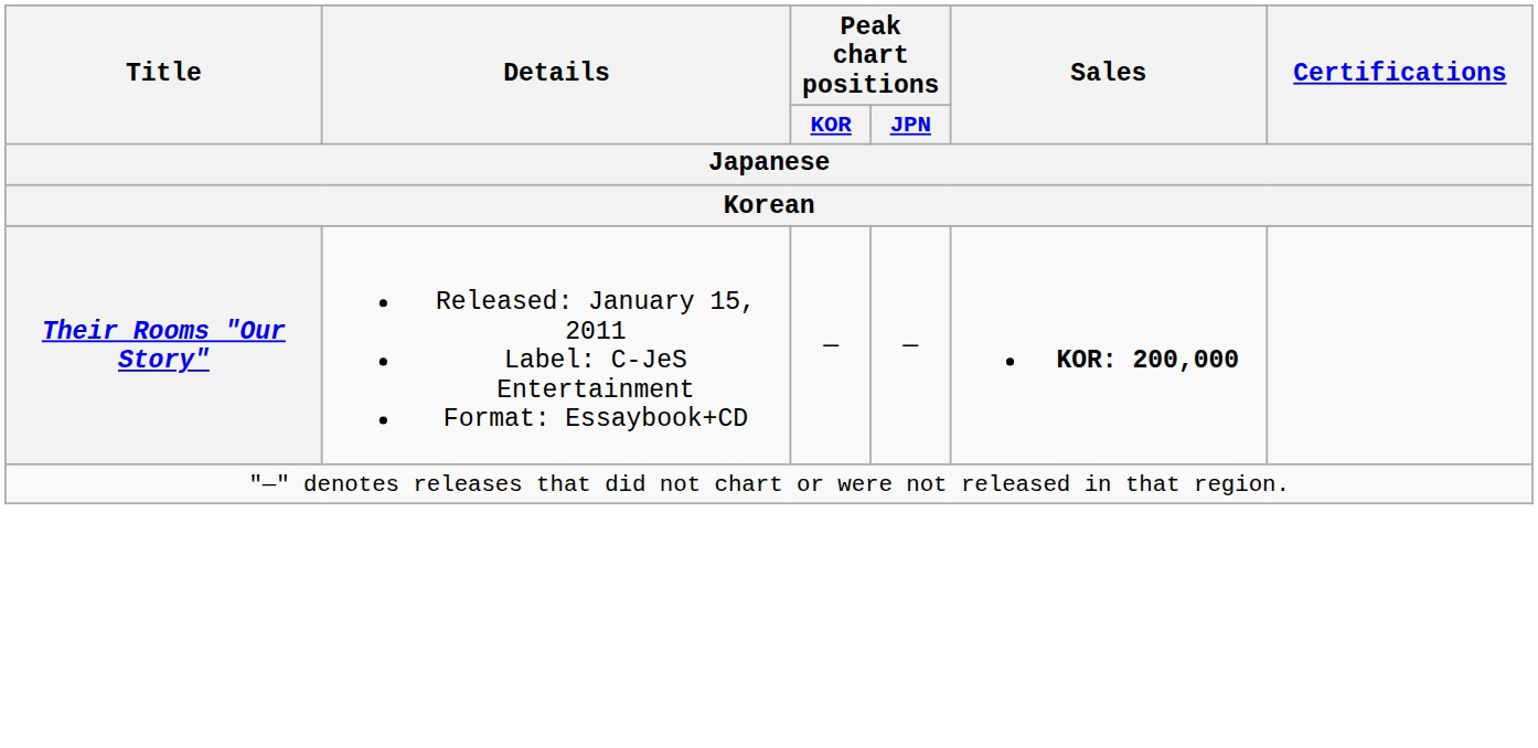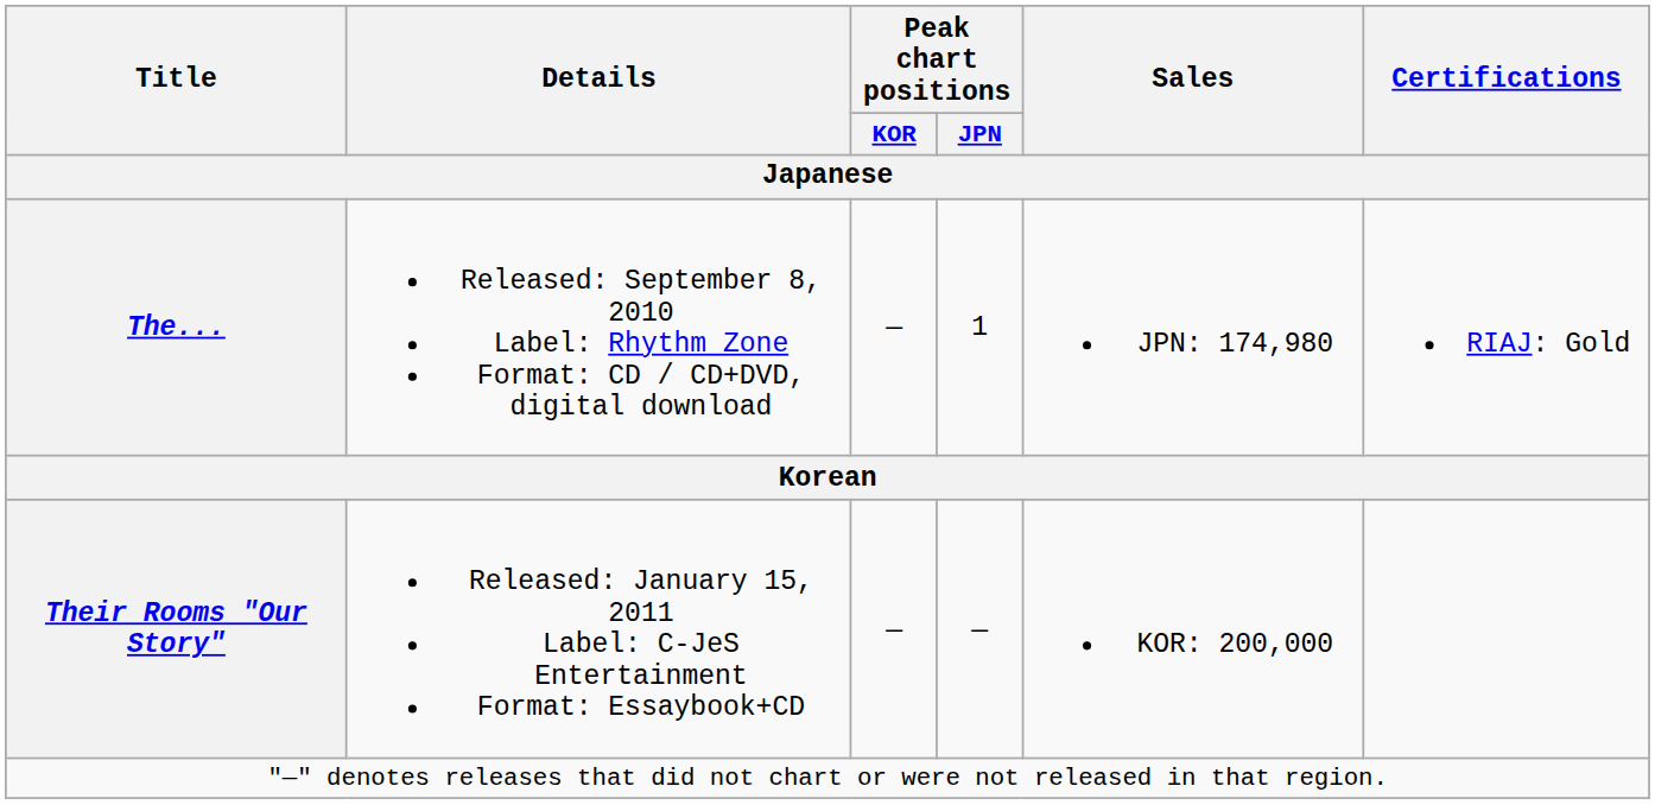 <table class="wikitable plainrowheaders" style="text-align:center;">
 <tr>
 <th scope="col" rowspan="2" style="width:12em;">Title</th>
 <th scope="col" rowspan="2" style="width:18em;">Details</th>
 <th scope="col" colspan="2">Peak chart positions</th>
 <th scope="col" rowspan="2" style="width:12em;">Sales</th>
 <th scope="col" rowspan="2" style="width:10em;"><a href='#'>Certifications</a></th>
 </tr>
 <tr>
 <th scope="col" style="width:3em;font-size:90%"><a href='#'>KOR</a><br></th>
 <th scope="col" style="width:3em;font-size:90%"><a href='#'>JPN</a><br></th>
 </tr>
 <tr>
 <th colspan="6">Japanese</th>
 </tr>
 <tr>
+<th scope="row"><em><a href='#'>The...</a></em><br></th>
+<td><br><ul><li>Released: September 8, 2010</li><li>Label: <a href='#'>Rhythm Zone</a></li><li>Format: CD / CD+DVD, digital download</li></ul></td>
+<td>—</td>
+<td>1</td>
+<td><br><ul><li>JPN: 174,980</li></ul></td>
+<td><br><ul><li><a href='#'>RIAJ</a>: Gold</li></ul></td>
+</tr>
+<tr>
 <th colspan="6">Korean</th>
 </tr>
 <tr>
 <th scope="row"><em><a href='#'>Their Rooms "Our Story"</a></em></th>
 <td><br><ul><li>Released: January 15, 2011</li><li>Label: C-JeS Entertainment</li><li>Format: Essaybook+CD</li></ul></td>
 <td>—</td>
 <td>—</td>
-<td><strong><br><ul><li>KOR: 200,000</li></ul></strong></td>
+<td><br><ul><li>KOR: 200,000</li></ul></td>
 <td></td>
 </tr>
 <tr>
 <td colspan="6" style="font-size:90%">"—" denotes releases that did not chart or were not released in that region.</td>
 </tr>
 </table>
